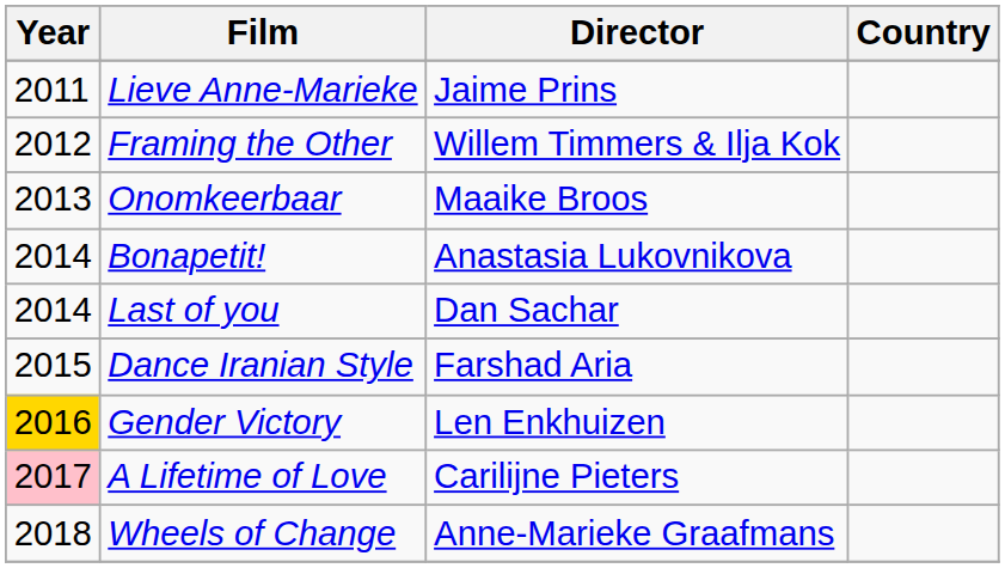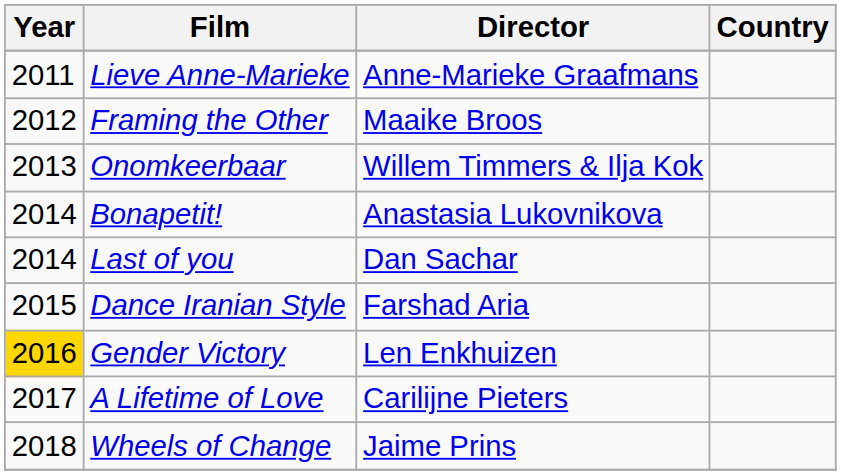 <table class="wikitable">
 <tr>
 <th>Year</th>
 <th>Film</th>
 <th>Director</th>
 <th>Country</th>
 </tr>
 <tr>
 </tr>
 <tr>
 <td>2011</td>
 <td><em><a href='#'>Lieve Anne-Marieke</a></em></td>
-<td><a href='#'>Jaime Prins</a></td>
+<td><a href='#'>Anne-Marieke Graafmans</a></td>
 <td></td>
 </tr>
 <tr>
 <td>2012</td>
 <td><em><a href='#'>Framing the Other</a></em></td>
-<td><a href='#'>Willem Timmers & Ilja Kok</a></td>
+<td><a href='#'>Maaike Broos</a></td>
 <td></td>
 </tr>
 <tr>
 <td>2013</td>
 <td><em><a href='#'>Onomkeerbaar</a></em></td>
-<td><a href='#'>Maaike Broos</a></td>
+<td><a href='#'>Willem Timmers & Ilja Kok</a></td>
 <td></td>
 </tr>
 <tr>
 <td>2014</td>
 <td><em><a href='#'>Bonapetit!</a></em></td>
 <td><a href='#'>Anastasia Lukovnikova</a></td>
 <td></td>
 </tr>
 <tr>
 <td>2014</td>
 <td><em><a href='#'>Last of you</a></em></td>
 <td><a href='#'>Dan Sachar</a></td>
 <td></td>
 </tr>
 <tr>
 <td>2015</td>
 <td><em><a href='#'>Dance Iranian Style</a></em></td>
 <td><a href='#'>Farshad Aria</a></td>
 <td></td>
 </tr>
 <tr>
 <td style="background: gold;">2016</td>
 <td><em><a href='#'>Gender Victory</a></em></td>
 <td><a href='#'>Len Enkhuizen</a></td>
 <td></td>
 </tr>
 <tr>
-<td style="background: pink;">2017</td>
+<td>2017</td>
 <td><em><a href='#'>A Lifetime of Love</a></em></td>
 <td><a href='#'>Carilijne Pieters</a></td>
 <td></td>
 </tr>
 <tr>
 <td>2018</td>
 <td><em><a href='#'>Wheels of Change</a></em></td>
-<td><a href='#'>Anne-Marieke Graafmans</a></td>
+<td><a href='#'>Jaime Prins</a></td>
 <td></td>
 </tr>
 <tr>
 </tr>
 </table>
